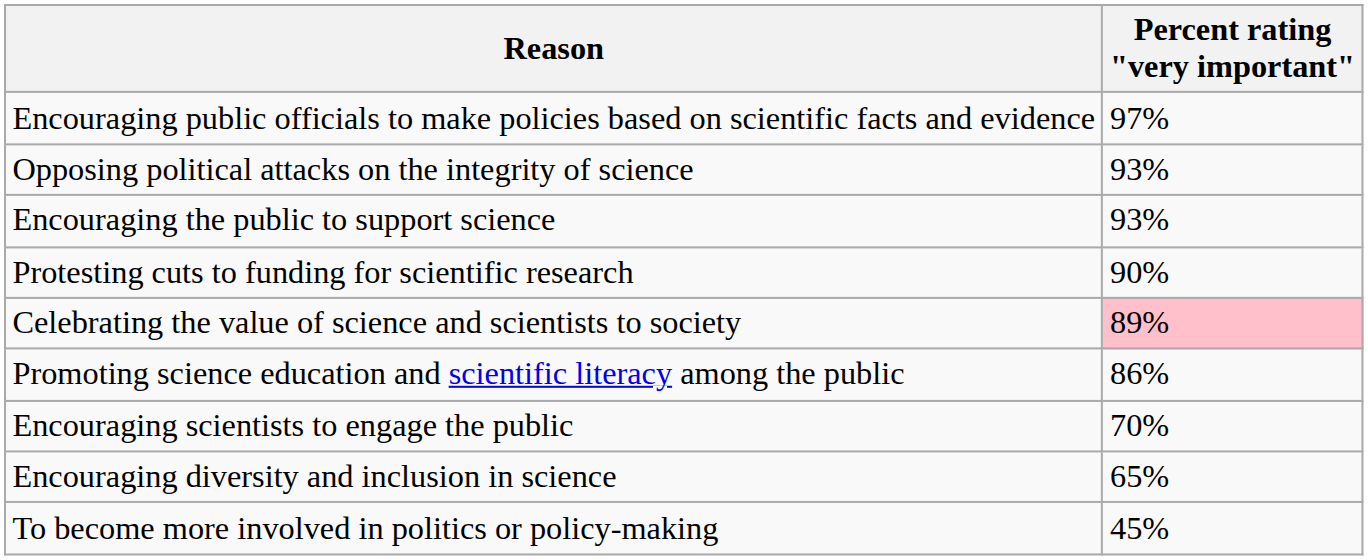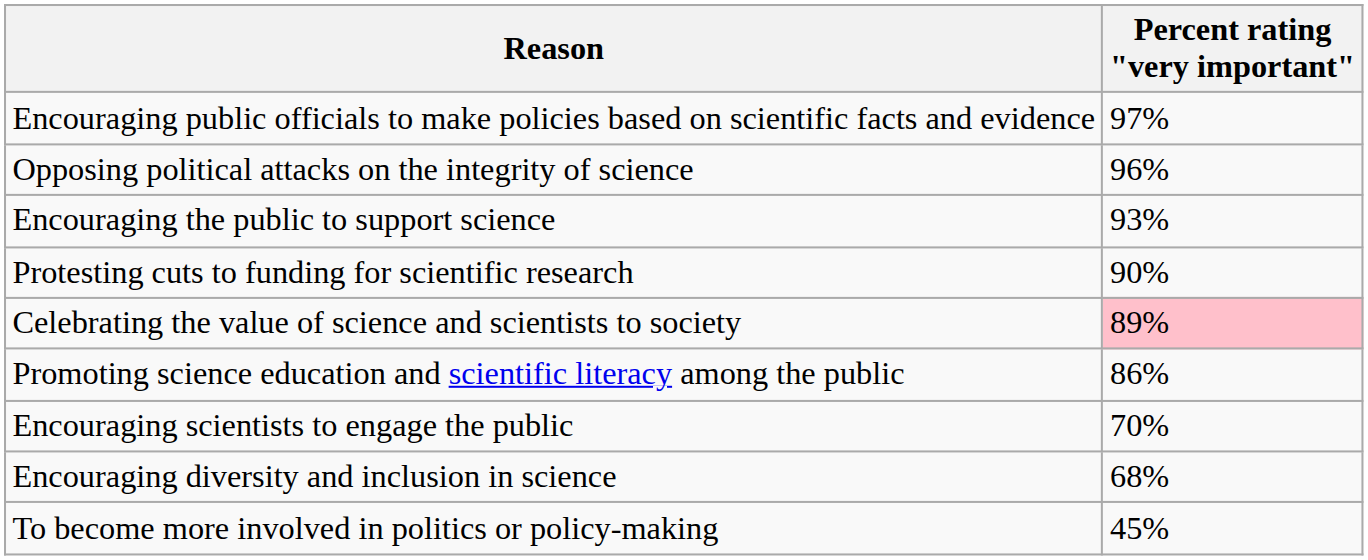 <table class="wikitable" border="1">
 <tr>
 <th>Reason</th>
 <th>Percent rating<br>"very important"</th>
 </tr>
 <tr>
 <td>Encouraging public officials to make policies based on scientific facts and evidence</td>
 <td>97%</td>
 </tr>
 <tr>
 <td>Opposing political attacks on the integrity of science</td>
-<td>93%</td>
+<td>96%</td>
 </tr>
 <tr>
 <td>Encouraging the public to support science</td>
 <td>93%</td>
 </tr>
 <tr>
 <td>Protesting cuts to funding for scientific research</td>
 <td>90%</td>
 </tr>
 <tr>
 <td>Celebrating the value of science and scientists to society</td>
 <td style="background: pink;">89%</td>
 </tr>
 <tr>
 <td>Promoting science education and <a href='#'>scientific literacy</a> among the public</td>
 <td>86%</td>
 </tr>
 <tr>
 <td>Encouraging scientists to engage the public</td>
 <td>70%</td>
 </tr>
 <tr>
 <td>Encouraging diversity and inclusion in science</td>
-<td>65%</td>
+<td>68%</td>
 </tr>
 <tr>
 <td>To become more involved in politics or policy-making</td>
 <td>45%</td>
 </tr>
 </table>
